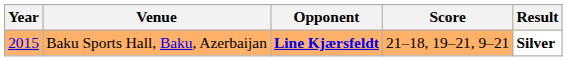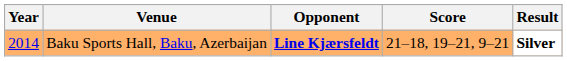 <table class="sortable wikitable" style="font-size: 90%;">
 <tr>
 <th>Year</th>
 <th>Venue</th>
 <th>Opponent</th>
 <th>Score</th>
 <th>Result</th>
 </tr>
 <tr style="background:#FFB069">
-<td align="center"><a href='#'>2015</a></td>
+<td align="center"><a href='#'>2014</a></td>
 <td align="left">Baku Sports Hall, <a href='#'>Baku</a>, Azerbaijan</td>
 <td align="left"><strong> <a href='#'>Line Kjærsfeldt</a></strong></td>
 <td align="left">21–18, 19–21, 9–21</td>
 <td style="text-align:left; background:white"> <strong>Silver</strong></td>
 </tr>
 </table>
